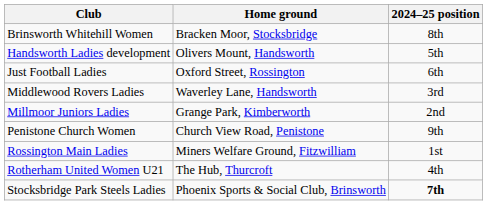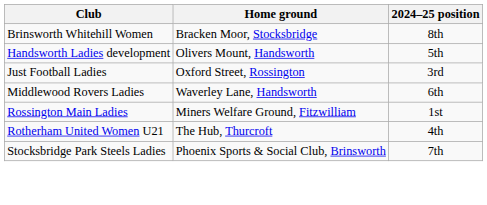 <table class="wikitable sortable">
 <tr>
 <th>Club</th>
 <th>Home ground</th>
 <th>2024–25 position</th>
 </tr>
 <tr>
 <td>Brinsworth Whitehill Women</td>
 <td>Bracken Moor, <a href='#'>Stocksbridge</a></td>
 <td style="text-align:center;">8th</td>
 </tr>
 <tr>
 <td><a href='#'>Handsworth Ladies</a> development</td>
 <td>Olivers Mount, <a href='#'>Handsworth</a></td>
 <td style="text-align:center;">5th</td>
 </tr>
 <tr>
 <td>Just Football Ladies</td>
 <td>Oxford Street, <a href='#'>Rossington</a></td>
-<td style="text-align:center;">6th</td>
+<td style="text-align:center;">3rd</td>
 </tr>
 <tr>
 <td>Middlewood Rovers Ladies</td>
 <td>Waverley Lane, <a href='#'>Handsworth</a></td>
-<td style="text-align:center;">3rd</td>
-</tr>
-<tr>
-<td><a href='#'>Millmoor Juniors Ladies</a></td>
-<td>Grange Park, <a href='#'>Kimberworth</a></td>
-<td style="text-align:center;">2nd</td>
-</tr>
-<tr>
-<td>Penistone Church Women</td>
-<td>Church View Road, <a href='#'>Penistone</a></td>
-<td style="text-align:center;">9th</td>
+<td style="text-align:center;">6th</td>
 </tr>
 <tr>
 <td><a href='#'>Rossington Main Ladies</a></td>
 <td>Miners Welfare Ground, <a href='#'>Fitzwilliam</a></td>
 <td style="text-align:center;">1st</td>
 </tr>
 <tr>
 <td><a href='#'>Rotherham United Women</a> U21</td>
 <td>The Hub, <a href='#'>Thurcroft</a></td>
 <td style="text-align:center;">4th</td>
 </tr>
 <tr>
 <td>Stocksbridge Park Steels Ladies</td>
 <td>Phoenix Sports & Social Club, <a href='#'>Brinsworth</a></td>
-<td style="text-align:center;"><strong>7th</strong></td>
+<td style="text-align:center;">7th</td>
 </tr>
 </table>
